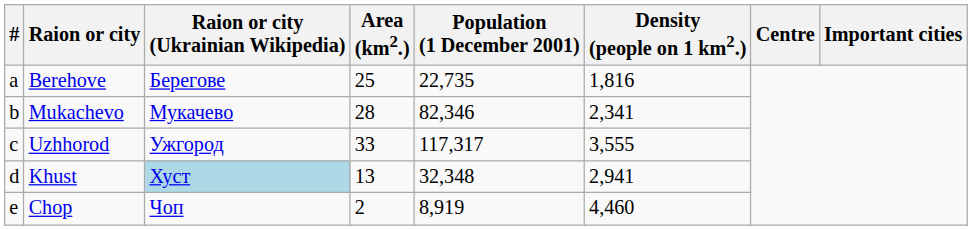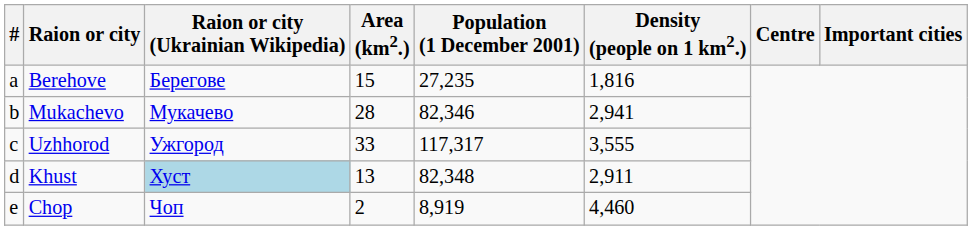 <table class="wikitable">
 <tr>
 <th>#</th>
 <th>Raion or city</th>
 <th>Raion or city<br>(Ukrainian Wikipedia)</th>
 <th>Area<br>(km<sup>2</sup>.)</th>
 <th>Population<br>(1 December 2001)</th>
 <th>Density<br>(people on 1 km<sup>2</sup>.)</th>
 <th>Centre</th>
 <th>Important cities</th>
 </tr>
 <tr>
 <td>a</td>
 <td><a href='#'>Berehove</a></td>
 <td><a href='#'>Берегове</a></td>
-<td>25</td>
-<td>22,735</td>
+<td>15</td>
+<td>27,235</td>
 <td>1,816</td>
 </tr>
 <tr>
 <td>b</td>
 <td><a href='#'>Mukachevo</a></td>
 <td><a href='#'>Мукачево</a></td>
 <td>28</td>
 <td>82,346</td>
-<td>2,341</td>
+<td>2,941</td>
 </tr>
 <tr>
 <td>c</td>
 <td><a href='#'>Uzhhorod</a></td>
 <td><a href='#'>Ужгород</a></td>
 <td>33</td>
 <td>117,317</td>
 <td>3,555</td>
 </tr>
 <tr>
 <td>d</td>
 <td><a href='#'>Khust</a></td>
 <td style="background: lightblue;"><a href='#'>Хуст</a></td>
 <td>13</td>
-<td>32,348</td>
-<td>2,941</td>
+<td>82,348</td>
+<td>2,911</td>
 </tr>
 <tr>
 <td>e</td>
 <td><a href='#'>Chop</a></td>
 <td><a href='#'>Чоп</a></td>
 <td>2</td>
 <td>8,919</td>
 <td>4,460</td>
 </tr>
 </table>
